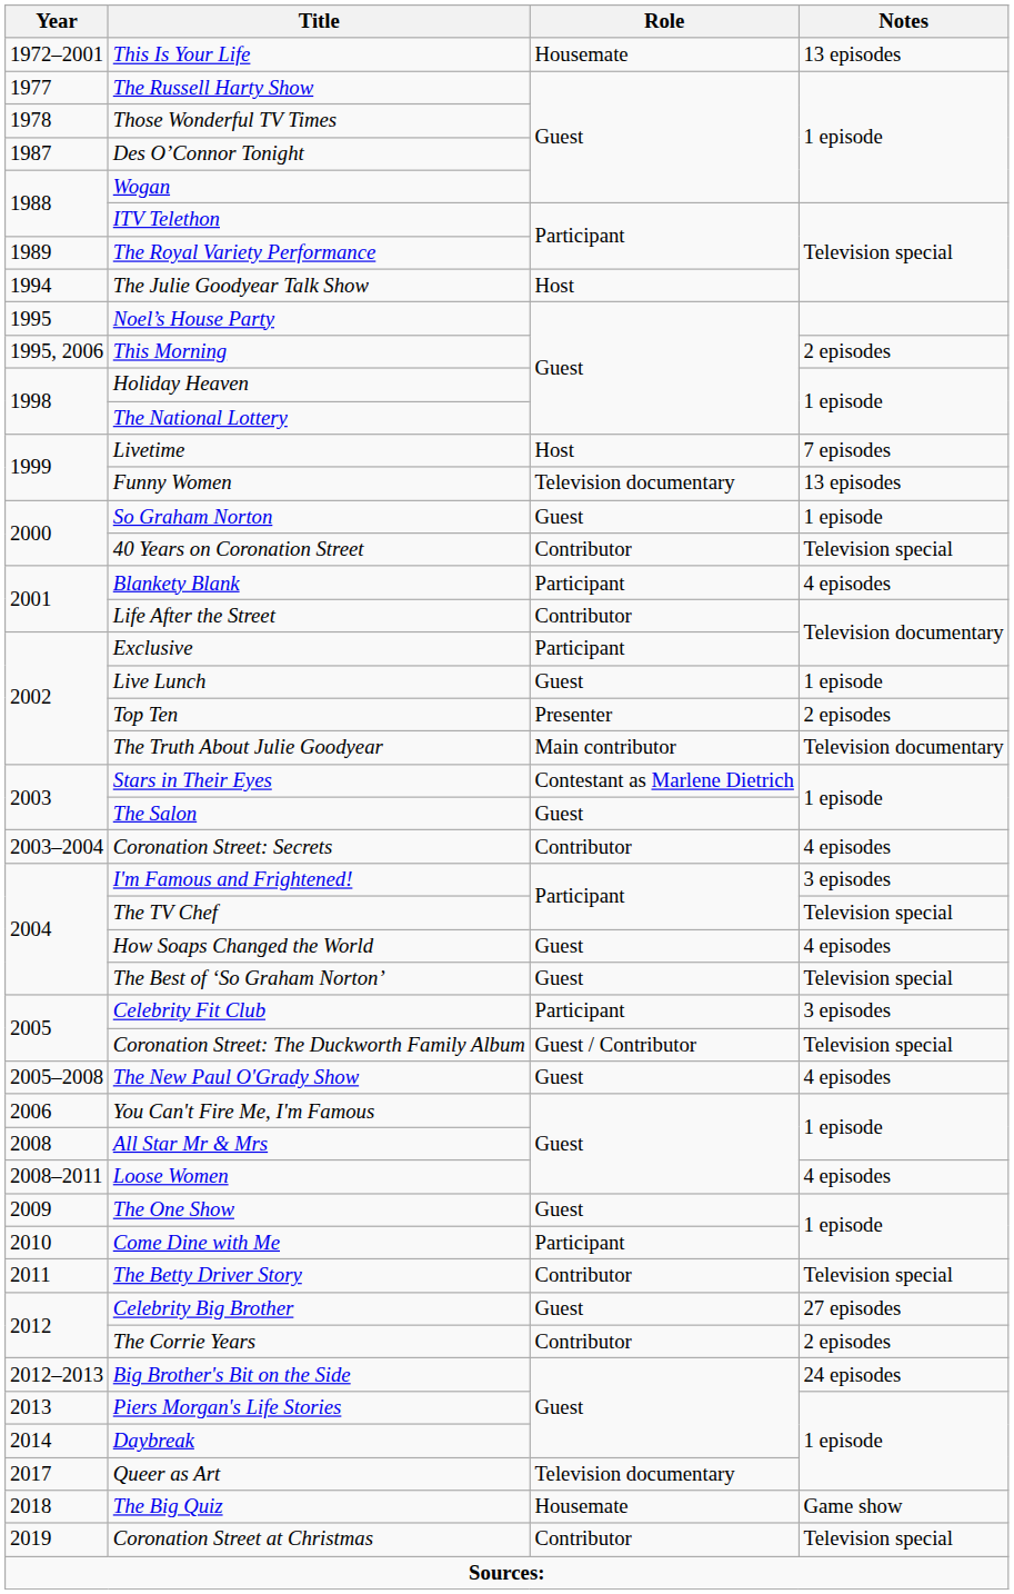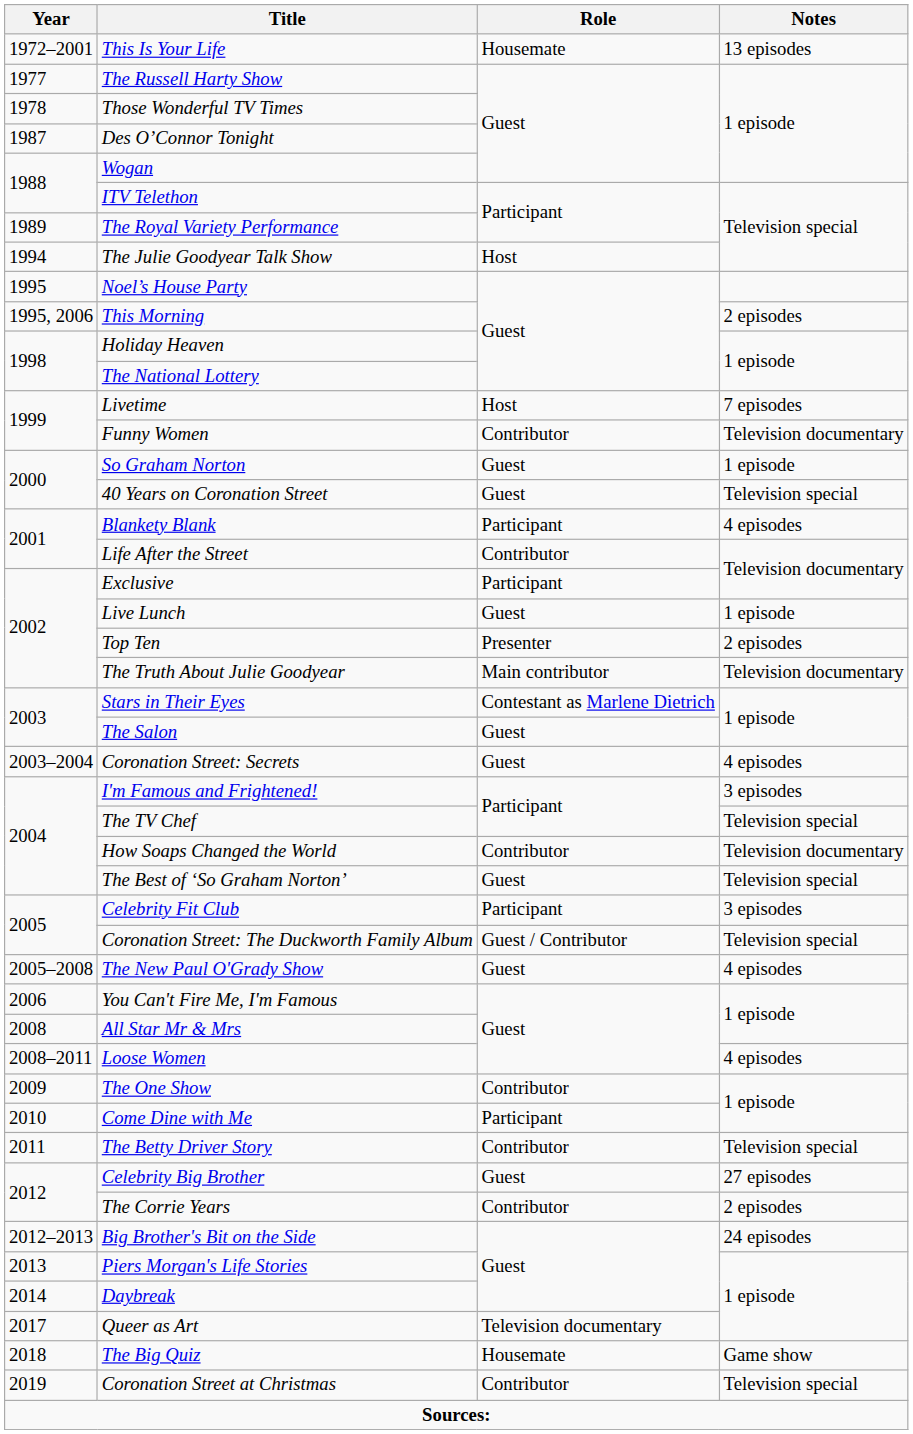 <table class="wikitable">
 <tr>
 <th>Year</th>
 <th>Title</th>
 <th>Role</th>
 <th>Notes</th>
 </tr>
 <tr>
 <td>1972–2001</td>
 <td><em><a href='#'>This Is Your Life</a></em></td>
 <td>Housemate</td>
 <td>13 episodes</td>
 </tr>
 <tr>
 <td>1977</td>
 <td><em><a href='#'>The Russell Harty Show</a></em></td>
 <td rowspan="4">Guest</td>
 <td rowspan="4">1 episode</td>
 </tr>
 <tr>
 <td>1978</td>
 <td><em>Those Wonderful TV Times</em></td>
 </tr>
 <tr>
 <td>1987</td>
 <td><em>Des O’Connor Tonight</em></td>
 </tr>
 <tr>
 <td rowspan="2">1988</td>
 <td><em><a href='#'>Wogan</a></em></td>
 </tr>
 <tr>
 <td><em><a href='#'>ITV Telethon</a></em></td>
 <td rowspan="2">Participant</td>
 <td rowspan="3">Television special</td>
 </tr>
 <tr>
 <td>1989</td>
 <td><em><a href='#'>The Royal Variety Performance</a></em></td>
 </tr>
 <tr>
 <td>1994</td>
 <td><em>The Julie Goodyear Talk Show</em></td>
 <td>Host</td>
 </tr>
 <tr>
 <td>1995</td>
 <td><em><a href='#'>Noel’s House Party</a></em></td>
 <td rowspan="4">Guest</td>
 <td></td>
 </tr>
 <tr>
 <td>1995, 2006</td>
 <td><em><a href='#'>This Morning</a></em></td>
 <td>2 episodes</td>
 </tr>
 <tr>
 <td rowspan="2">1998</td>
 <td><em>Holiday Heaven</em></td>
 <td rowspan="2">1 episode</td>
 </tr>
 <tr>
 <td><em><a href='#'>The National Lottery</a></em></td>
 </tr>
 <tr>
 <td rowspan="2">1999</td>
 <td><em>Livetime</em></td>
 <td>Host</td>
 <td>7 episodes</td>
 </tr>
 <tr>
 <td><em>Funny Women</em></td>
+<td>Contributor</td>
 <td>Television documentary</td>
-<td>13 episodes</td>
 </tr>
 <tr>
 <td rowspan="2">2000</td>
 <td><em><a href='#'>So Graham Norton</a></em></td>
 <td>Guest</td>
 <td>1 episode</td>
 </tr>
 <tr>
 <td><em>40 Years on Coronation Street</em></td>
-<td>Contributor</td>
+<td>Guest</td>
 <td>Television special</td>
 </tr>
 <tr>
 <td rowspan="2">2001</td>
 <td><em><a href='#'>Blankety Blank</a></em></td>
 <td>Participant</td>
 <td>4 episodes</td>
 </tr>
 <tr>
 <td><em>Life After the Street</em></td>
 <td>Contributor</td>
 <td rowspan="2">Television documentary</td>
 </tr>
 <tr>
 <td rowspan="4">2002</td>
 <td><em>Exclusive</em></td>
 <td>Participant</td>
 </tr>
 <tr>
 <td><em>Live Lunch</em></td>
 <td>Guest</td>
 <td>1 episode</td>
 </tr>
 <tr>
 <td><em>Top Ten</em></td>
 <td>Presenter</td>
 <td>2 episodes</td>
 </tr>
 <tr>
 <td><em>The Truth About Julie Goodyear</em></td>
 <td>Main contributor</td>
 <td>Television documentary</td>
 </tr>
 <tr>
 <td rowspan="2">2003</td>
 <td><em><a href='#'>Stars in Their Eyes</a></em></td>
 <td>Contestant as <a href='#'>Marlene Dietrich</a></td>
 <td rowspan="2">1 episode</td>
 </tr>
 <tr>
 <td><em><a href='#'>The Salon</a></em></td>
 <td>Guest</td>
 </tr>
 <tr>
 <td>2003–2004</td>
 <td><em>Coronation Street: Secrets</em></td>
-<td>Contributor</td>
+<td>Guest</td>
 <td>4 episodes</td>
 </tr>
 <tr>
 <td rowspan="4">2004</td>
 <td><em><a href='#'>I'm Famous and Frightened!</a></em></td>
 <td rowspan="2">Participant</td>
 <td>3 episodes</td>
 </tr>
 <tr>
 <td><em>The TV Chef</em></td>
 <td>Television special</td>
 </tr>
 <tr>
 <td><em>How Soaps Changed the World</em></td>
-<td>Guest</td>
-<td>4 episodes</td>
+<td>Contributor</td>
+<td>Television documentary</td>
 </tr>
 <tr>
 <td><em>The Best of ‘So Graham Norton’</em></td>
 <td>Guest</td>
 <td>Television special</td>
 </tr>
 <tr>
 <td rowspan="2">2005</td>
 <td><em><a href='#'>Celebrity Fit Club</a></em></td>
 <td>Participant</td>
 <td>3 episodes</td>
 </tr>
 <tr>
 <td><em>Coronation Street: The Duckworth Family Album</em></td>
 <td>Guest / Contributor</td>
 <td>Television special</td>
 </tr>
 <tr>
 <td>2005–2008</td>
 <td><em><a href='#'>The New Paul O'Grady Show</a></em></td>
 <td>Guest</td>
 <td>4 episodes</td>
 </tr>
 <tr>
 <td>2006</td>
 <td><em>You Can't Fire Me, I'm Famous</em></td>
 <td rowspan="3">Guest</td>
 <td rowspan="2">1 episode</td>
 </tr>
 <tr>
 <td>2008</td>
 <td><em><a href='#'>All Star Mr & Mrs</a></em></td>
 </tr>
 <tr>
 <td>2008–2011</td>
 <td><em><a href='#'>Loose Women</a></em></td>
 <td>4 episodes</td>
 </tr>
 <tr>
 <td>2009</td>
 <td><em><a href='#'>The One Show</a></em></td>
-<td>Guest</td>
+<td>Contributor</td>
 <td rowspan="2">1 episode</td>
 </tr>
 <tr>
 <td>2010</td>
 <td><em><a href='#'>Come Dine with Me</a></em></td>
 <td>Participant</td>
 </tr>
 <tr>
 <td>2011</td>
 <td><em><a href='#'>The Betty Driver Story</a></em></td>
 <td>Contributor</td>
 <td>Television special</td>
 </tr>
 <tr>
 <td rowspan="2">2012</td>
 <td><em><a href='#'>Celebrity Big Brother</a></em></td>
 <td>Guest</td>
 <td>27 episodes</td>
 </tr>
 <tr>
 <td><em>The Corrie Years</em></td>
 <td>Contributor</td>
 <td>2 episodes</td>
 </tr>
 <tr>
 <td>2012–2013</td>
 <td><em><a href='#'>Big Brother's Bit on the Side</a></em></td>
 <td rowspan="3">Guest</td>
 <td>24 episodes</td>
 </tr>
 <tr>
 <td>2013</td>
 <td><em><a href='#'>Piers Morgan's Life Stories</a></em></td>
 <td rowspan="3">1 episode</td>
 </tr>
 <tr>
 <td>2014</td>
 <td><em><a href='#'>Daybreak</a></em></td>
 </tr>
 <tr>
 <td>2017</td>
 <td><em>Queer as Art</em></td>
 <td>Television documentary</td>
 </tr>
 <tr>
 <td>2018</td>
 <td><em><a href='#'>The Big Quiz</a></em></td>
 <td>Housemate</td>
 <td>Game show</td>
 </tr>
 <tr>
 <td>2019</td>
 <td><em>Coronation Street at Christmas</em></td>
 <td>Contributor</td>
 <td>Television special</td>
 </tr>
 <tr>
 <td colspan="4" style="text-align: center;"><strong>Sources:</strong> </td>
 </tr>
 </table>
